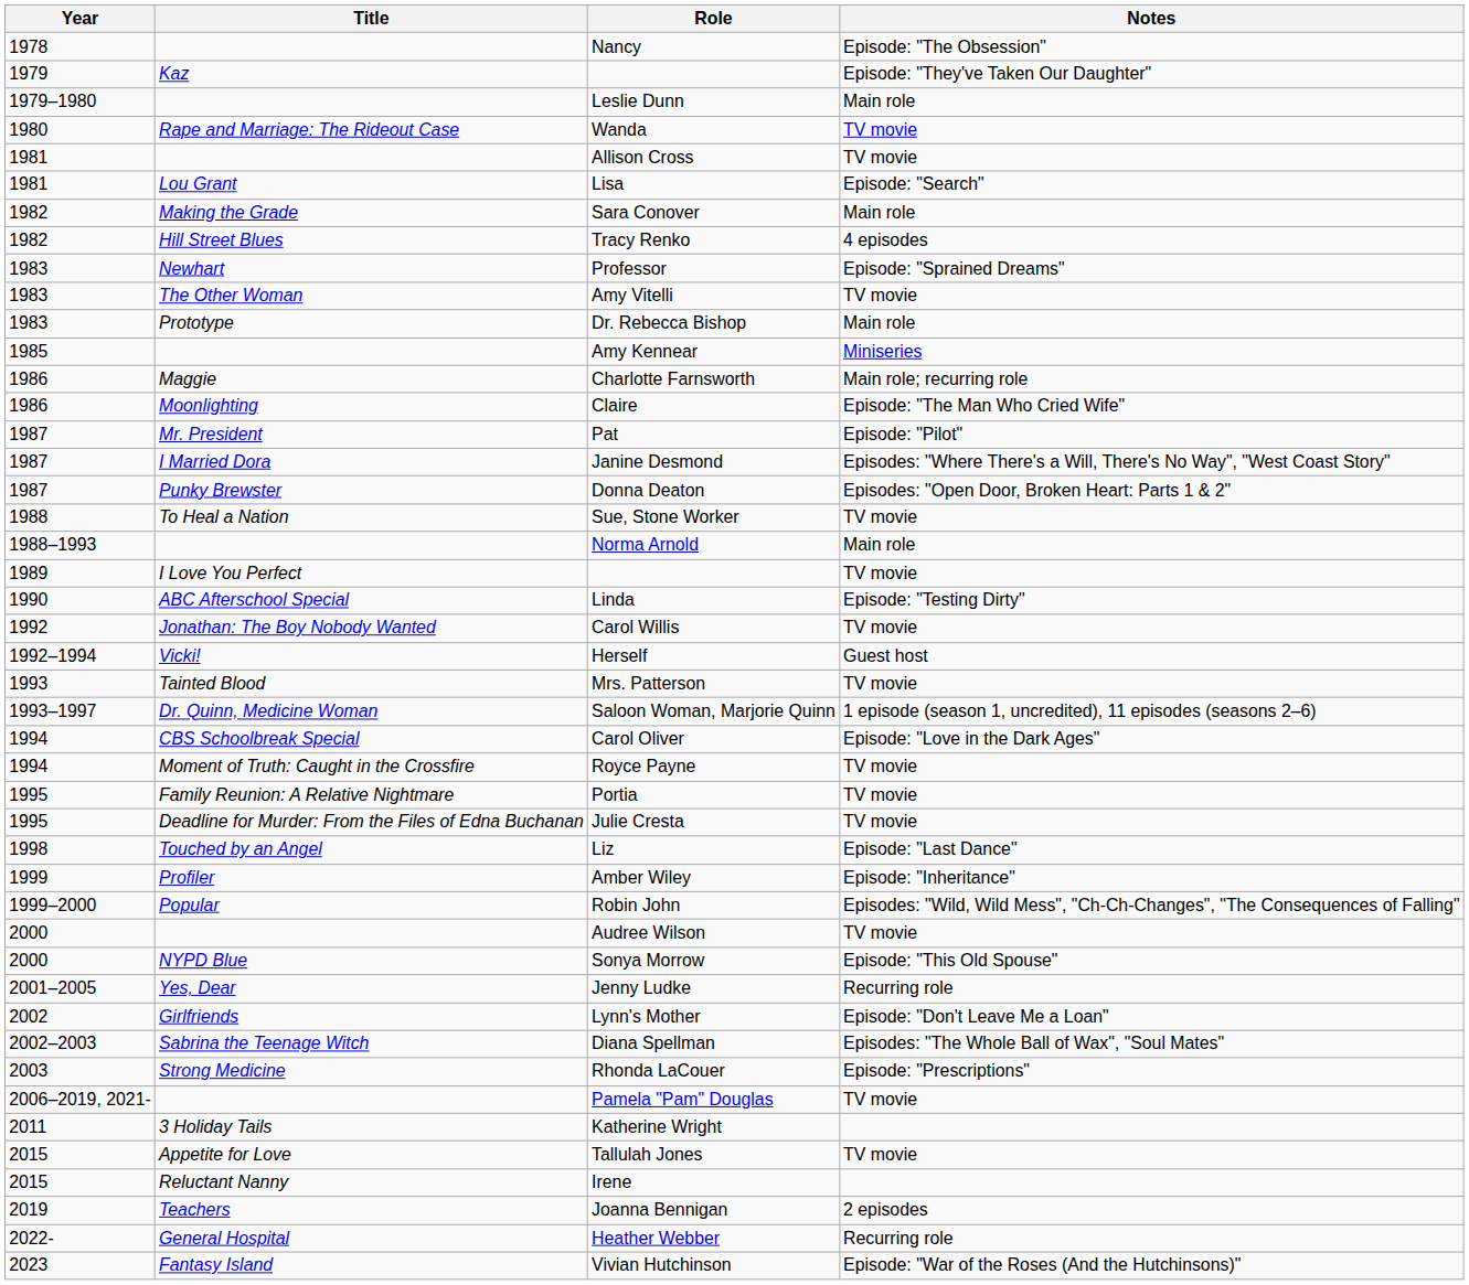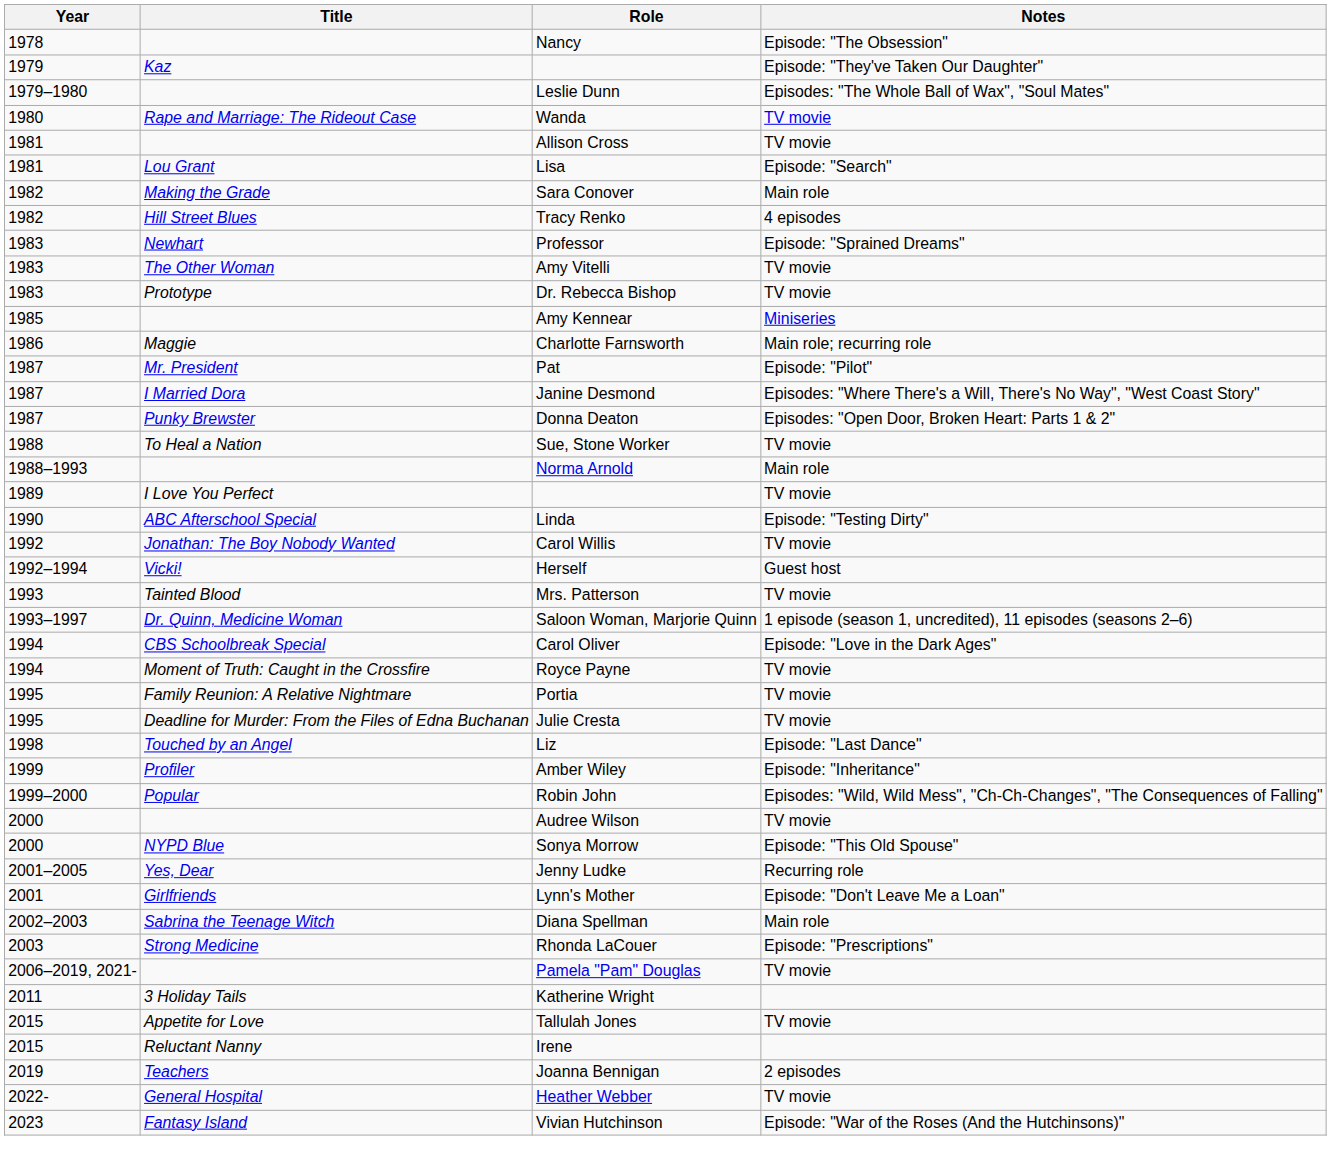 <table class="wikitable sortable">
 <tr>
 <th>Year</th>
 <th>Title</th>
 <th>Role</th>
 <th class="unsortable">Notes</th>
 </tr>
 <tr>
 <td>1978</td>
 <td><em></em></td>
 <td>Nancy</td>
 <td>Episode: "The Obsession"</td>
 </tr>
 <tr>
 <td>1979</td>
 <td><em><a href='#'>Kaz</a></em></td>
 <td></td>
 <td>Episode: "They've Taken Our Daughter"</td>
 </tr>
 <tr>
 <td>1979–1980</td>
 <td><em></em></td>
 <td>Leslie Dunn</td>
-<td>Main role</td>
+<td>Episodes: "The Whole Ball of Wax", "Soul Mates"</td>
 </tr>
 <tr>
 <td>1980</td>
 <td><em><a href='#'>Rape and Marriage: The Rideout Case</a></em></td>
 <td>Wanda</td>
 <td><a href='#'>TV movie</a></td>
 </tr>
 <tr>
 <td>1981</td>
 <td><em></em></td>
 <td>Allison Cross</td>
 <td>TV movie</td>
 </tr>
 <tr>
 <td>1981</td>
 <td><em><a href='#'>Lou Grant</a></em></td>
 <td>Lisa</td>
 <td>Episode: "Search"</td>
 </tr>
 <tr>
 <td>1982</td>
 <td><em><a href='#'>Making the Grade</a></em></td>
 <td>Sara Conover</td>
 <td>Main role</td>
 </tr>
 <tr>
 <td>1982</td>
 <td><em><a href='#'>Hill Street Blues</a></em></td>
 <td>Tracy Renko</td>
 <td>4 episodes</td>
 </tr>
 <tr>
 <td>1983</td>
 <td><em><a href='#'>Newhart</a></em></td>
 <td>Professor</td>
 <td>Episode: "Sprained Dreams"</td>
 </tr>
 <tr>
 <td>1983</td>
 <td><em><a href='#'>The Other Woman</a></em></td>
 <td>Amy Vitelli</td>
 <td>TV movie</td>
 </tr>
 <tr>
 <td>1983</td>
 <td><em>Prototype</em></td>
 <td>Dr. Rebecca Bishop</td>
-<td>Main role</td>
+<td>TV movie</td>
 </tr>
 <tr>
 <td>1985</td>
 <td><em></em></td>
 <td>Amy Kennear</td>
 <td><a href='#'>Miniseries</a></td>
 </tr>
 <tr>
 <td>1986</td>
 <td><em>Maggie</em></td>
 <td>Charlotte Farnsworth</td>
 <td>Main role; recurring role</td>
-</tr>
-<tr>
-<td>1986</td>
-<td><em><a href='#'>Moonlighting</a></em></td>
-<td>Claire</td>
-<td>Episode: "The Man Who Cried Wife"</td>
 </tr>
 <tr>
 <td>1987</td>
 <td><em><a href='#'>Mr. President</a></em></td>
 <td>Pat</td>
 <td>Episode: "Pilot"</td>
 </tr>
 <tr>
 <td>1987</td>
 <td><em><a href='#'>I Married Dora</a></em></td>
 <td>Janine Desmond</td>
 <td>Episodes: "Where There's a Will, There's No Way", "West Coast Story"</td>
 </tr>
 <tr>
 <td>1987</td>
 <td><em><a href='#'>Punky Brewster</a></em></td>
 <td>Donna Deaton</td>
 <td>Episodes: "Open Door, Broken Heart: Parts 1 & 2"</td>
 </tr>
 <tr>
 <td>1988</td>
 <td><em>To Heal a Nation</em></td>
 <td>Sue, Stone Worker</td>
 <td>TV movie</td>
 </tr>
 <tr>
 <td>1988–1993</td>
 <td><em></em></td>
 <td><a href='#'>Norma Arnold</a></td>
 <td>Main role</td>
 </tr>
 <tr>
 <td>1989</td>
 <td><em>I Love You Perfect</em></td>
 <td></td>
 <td>TV movie</td>
 </tr>
 <tr>
 <td>1990</td>
 <td><em><a href='#'>ABC Afterschool Special</a></em></td>
 <td>Linda</td>
 <td>Episode: "Testing Dirty"</td>
 </tr>
 <tr>
 <td>1992</td>
 <td><em><a href='#'>Jonathan: The Boy Nobody Wanted</a></em></td>
 <td>Carol Willis</td>
 <td>TV movie</td>
 </tr>
 <tr>
 <td>1992–1994</td>
 <td><em><a href='#'>Vicki!</a></em></td>
 <td>Herself</td>
 <td>Guest host</td>
 </tr>
 <tr>
 <td>1993</td>
 <td><em>Tainted Blood</em></td>
 <td>Mrs. Patterson</td>
 <td>TV movie</td>
 </tr>
 <tr>
 <td>1993–1997</td>
 <td><em><a href='#'>Dr. Quinn, Medicine Woman</a></em></td>
 <td>Saloon Woman, Marjorie Quinn</td>
 <td>1 episode (season 1, uncredited), 11 episodes (seasons 2–6)</td>
 </tr>
 <tr>
 <td>1994</td>
 <td><em><a href='#'>CBS Schoolbreak Special</a></em></td>
 <td>Carol Oliver</td>
 <td>Episode: "Love in the Dark Ages"</td>
 </tr>
 <tr>
 <td>1994</td>
 <td><em>Moment of Truth: Caught in the Crossfire</em></td>
 <td>Royce Payne</td>
 <td>TV movie</td>
 </tr>
 <tr>
 <td>1995</td>
 <td><em>Family Reunion: A Relative Nightmare</em></td>
 <td>Portia</td>
 <td>TV movie</td>
 </tr>
 <tr>
 <td>1995</td>
 <td><em>Deadline for Murder: From the Files of Edna Buchanan</em></td>
 <td>Julie Cresta</td>
 <td>TV movie</td>
 </tr>
 <tr>
 <td>1998</td>
 <td><em><a href='#'>Touched by an Angel</a></em></td>
 <td>Liz</td>
 <td>Episode: "Last Dance"</td>
 </tr>
 <tr>
 <td>1999</td>
 <td><em><a href='#'>Profiler</a></em></td>
 <td>Amber Wiley</td>
 <td>Episode: "Inheritance"</td>
 </tr>
 <tr>
 <td>1999–2000</td>
 <td><em><a href='#'>Popular</a></em></td>
 <td>Robin John</td>
 <td>Episodes: "Wild, Wild Mess", "Ch-Ch-Changes", "The Consequences of Falling"</td>
 </tr>
 <tr>
 <td>2000</td>
 <td><em></em></td>
 <td>Audree Wilson</td>
 <td>TV movie</td>
 </tr>
 <tr>
 <td>2000</td>
 <td><em><a href='#'>NYPD Blue</a></em></td>
 <td>Sonya Morrow</td>
 <td>Episode: "This Old Spouse"</td>
 </tr>
 <tr>
 <td>2001–2005</td>
 <td><em><a href='#'>Yes, Dear</a></em></td>
 <td>Jenny Ludke</td>
 <td>Recurring role</td>
 </tr>
 <tr>
-<td>2002</td>
+<td>2001</td>
 <td><em><a href='#'>Girlfriends</a></em></td>
 <td>Lynn's Mother</td>
 <td>Episode: "Don't Leave Me a Loan"</td>
 </tr>
 <tr>
 <td>2002–2003</td>
 <td><em><a href='#'>Sabrina the Teenage Witch</a></em></td>
 <td>Diana Spellman</td>
-<td>Episodes: "The Whole Ball of Wax", "Soul Mates"</td>
+<td>Main role</td>
 </tr>
 <tr>
 <td>2003</td>
 <td><em><a href='#'>Strong Medicine</a></em></td>
 <td>Rhonda LaCouer</td>
 <td>Episode: "Prescriptions"</td>
 </tr>
 <tr>
 <td>2006–2019, 2021-</td>
 <td><em></em></td>
 <td><a href='#'>Pamela "Pam" Douglas</a></td>
 <td>TV movie</td>
 </tr>
 <tr>
 <td>2011</td>
 <td><em>3 Holiday Tails</em></td>
 <td>Katherine Wright</td>
 <td></td>
 </tr>
 <tr>
 <td>2015</td>
 <td><em>Appetite for Love</em></td>
 <td>Tallulah Jones</td>
 <td>TV movie</td>
 </tr>
 <tr>
 <td>2015</td>
 <td><em>Reluctant Nanny</em></td>
 <td>Irene</td>
 <td></td>
 </tr>
 <tr>
 <td>2019</td>
 <td><em><a href='#'>Teachers</a></em></td>
 <td>Joanna Bennigan</td>
 <td>2 episodes</td>
 </tr>
 <tr>
 <td>2022-</td>
 <td><em><a href='#'>General Hospital</a></em></td>
 <td><a href='#'>Heather Webber</a></td>
-<td>Recurring role</td>
+<td>TV movie</td>
 </tr>
 <tr>
 <td>2023</td>
 <td><em><a href='#'>Fantasy Island</a></em></td>
 <td>Vivian Hutchinson</td>
 <td>Episode: "War of the Roses (And the Hutchinsons)"</td>
 </tr>
 </table>
